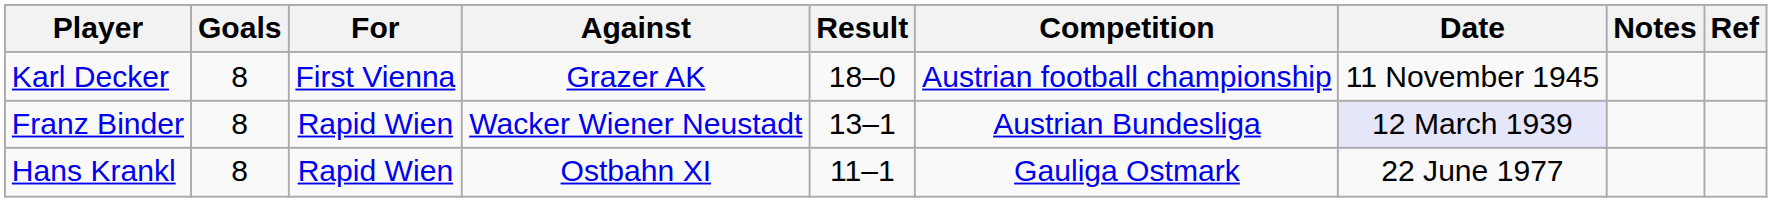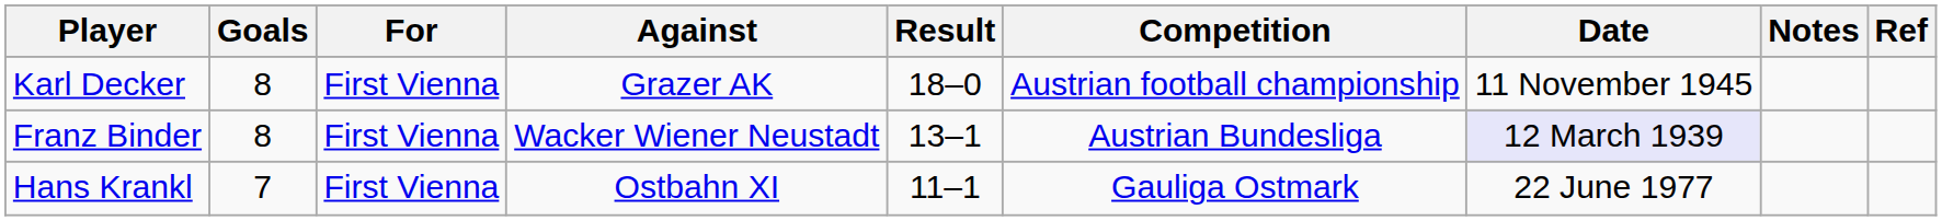 <table class="wikitable" style="text-align:center;">
 <tr>
 <th>Player</th>
 <th>Goals</th>
 <th>For</th>
 <th>Against</th>
 <th>Result</th>
 <th>Competition</th>
 <th>Date</th>
 <th>Notes</th>
 <th>Ref</th>
 </tr>
 <tr>
 <td align="left"><a href='#'>Karl Decker</a></td>
 <td>8</td>
 <td><a href='#'>First Vienna</a></td>
 <td><a href='#'>Grazer AK</a></td>
 <td>18–0</td>
 <td><a href='#'>Austrian football championship</a></td>
 <td>11 November 1945</td>
 <td></td>
 <td></td>
 </tr>
 <tr>
 <td align="left"><a href='#'>Franz Binder</a></td>
 <td>8</td>
-<td><a href='#'>Rapid Wien</a></td>
+<td><a href='#'>First Vienna</a></td>
 <td><a href='#'>Wacker Wiener Neustadt</a></td>
 <td>13–1</td>
 <td><a href='#'>Austrian Bundesliga</a></td>
 <td style="background: lavender;">12 March 1939</td>
 <td></td>
 <td></td>
 </tr>
 <tr>
 <td align="left"><a href='#'>Hans Krankl</a></td>
-<td>8</td>
-<td><a href='#'>Rapid Wien</a></td>
+<td>7</td>
+<td><a href='#'>First Vienna</a></td>
 <td><a href='#'>Ostbahn XI</a></td>
 <td>11–1</td>
 <td><a href='#'>Gauliga Ostmark</a></td>
 <td>22 June 1977</td>
 <td></td>
 <td></td>
 </tr>
 </table>
